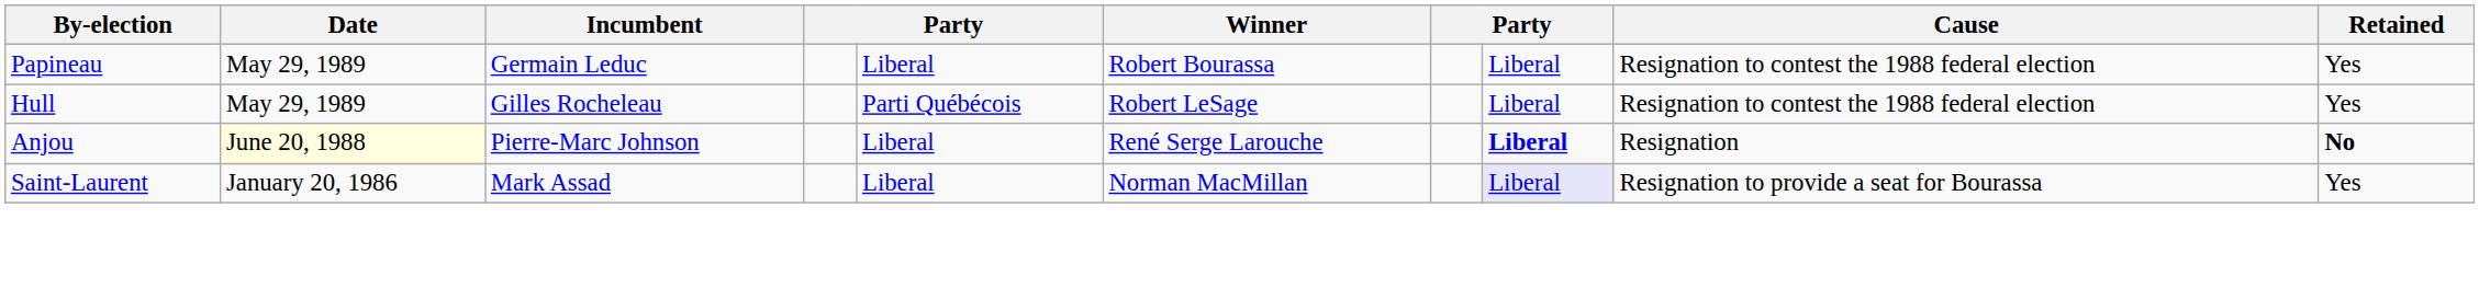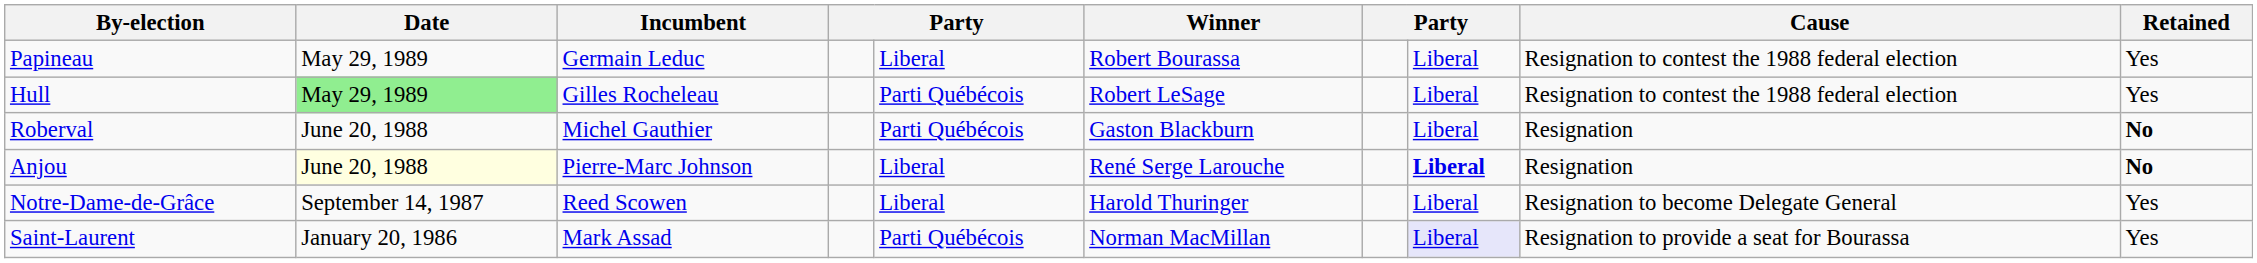 <table class=wikitable style="width:100%">
 <tr>
 <th>By-election</th>
 <th>Date</th>
 <th>Incumbent</th>
 <th colspan=2>Party</th>
 <th>Winner</th>
 <th colspan=2>Party</th>
 <th>Cause</th>
 <th>Retained</th>
 </tr>
 <tr>
 <td><a href='#'>Papineau</a></td>
 <td>May 29, 1989</td>
 <td><a href='#'>Germain Leduc</a></td>
 <td>    </td>
 <td><a href='#'>Liberal</a></td>
 <td><a href='#'>Robert Bourassa</a></td>
 <td>    </td>
 <td><a href='#'>Liberal</a></td>
 <td>Resignation to contest the 1988 federal election</td>
 <td>Yes</td>
 </tr>
 <tr>
 <td><a href='#'>Hull</a></td>
-<td>May 29, 1989</td>
+<td style="background: lightgreen;">May 29, 1989</td>
 <td><a href='#'>Gilles Rocheleau</a></td>
 <td>    </td>
 <td><a href='#'>Parti Québécois</a></td>
 <td><a href='#'>Robert LeSage</a></td>
 <td>    </td>
 <td><a href='#'>Liberal</a></td>
 <td>Resignation to contest the 1988 federal election</td>
 <td>Yes</td>
+</tr>
+<tr>
+<td><a href='#'>Roberval</a></td>
+<td>June 20, 1988</td>
+<td><a href='#'>Michel Gauthier</a></td>
+<td>    </td>
+<td><a href='#'>Parti Québécois</a></td>
+<td><a href='#'>Gaston Blackburn</a></td>
+<td>    </td>
+<td><a href='#'>Liberal</a></td>
+<td>Resignation</td>
+<td><strong>No</strong></td>
 </tr>
 <tr>
 <td><a href='#'>Anjou</a></td>
 <td style="background: lightyellow;">June 20, 1988</td>
 <td><a href='#'>Pierre-Marc Johnson</a></td>
 <td>    </td>
 <td><a href='#'>Liberal</a></td>
 <td><a href='#'>René Serge Larouche</a></td>
 <td>    </td>
 <td><strong><a href='#'>Liberal</a></strong></td>
 <td>Resignation</td>
 <td><strong>No</strong></td>
 </tr>
 <tr>
+<td><a href='#'>Notre-Dame-de-Grâce</a></td>
+<td>September 14, 1987</td>
+<td><a href='#'>Reed Scowen</a></td>
+<td>    </td>
+<td><a href='#'>Liberal</a></td>
+<td><a href='#'>Harold Thuringer</a></td>
+<td>    </td>
+<td><a href='#'>Liberal</a></td>
+<td>Resignation to become Delegate General</td>
+<td>Yes</td>
+</tr>
+<tr>
 <td><a href='#'>Saint-Laurent</a></td>
 <td>January 20, 1986</td>
 <td><a href='#'>Mark Assad</a></td>
 <td>    </td>
-<td><a href='#'>Liberal</a></td>
+<td><a href='#'>Parti Québécois</a></td>
 <td><a href='#'>Norman MacMillan</a></td>
 <td>    </td>
 <td style="background: lavender;"><a href='#'>Liberal</a></td>
 <td>Resignation to provide a seat for Bourassa</td>
 <td>Yes</td>
 </tr>
 </table>
